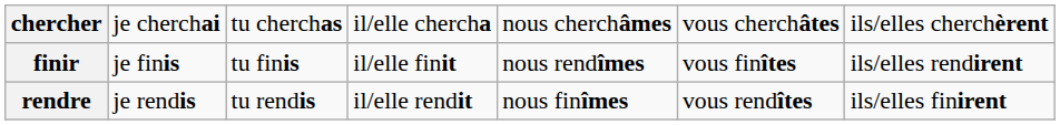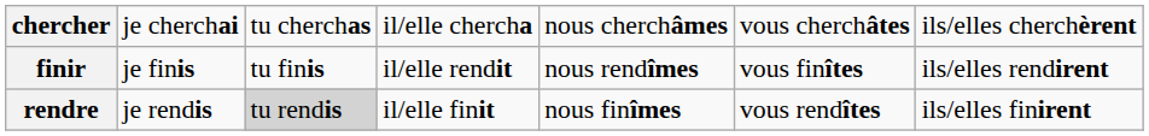 <table class="wikitable">
 <tr>
 <th>chercher</th>
 <td>je cherch<strong>ai</strong></td>
 <td>tu cherch<strong>as</strong></td>
 <td>il/elle cherch<strong>a</strong></td>
 <td>nous cherch<strong>âmes</strong></td>
 <td>vous cherch<strong>âtes</strong></td>
 <td>ils/elles cherch<strong>èrent</strong></td>
 </tr>
 <tr>
 <th>finir</th>
 <td>je fin<strong>is</strong></td>
 <td>tu fin<strong>is</strong></td>
-<td>il/elle fin<strong>it</strong></td>
+<td>il/elle rend<strong>it</strong></td>
 <td>nous rend<strong>îmes</strong></td>
 <td>vous fin<strong>îtes</strong></td>
 <td>ils/elles rend<strong>irent</strong></td>
 </tr>
 <tr>
 <th>rendre</th>
 <td>je rend<strong>is</strong></td>
-<td>tu rend<strong>is</strong></td>
-<td>il/elle rend<strong>it</strong></td>
+<td style="background: lightgrey;">tu rend<strong>is</strong></td>
+<td>il/elle fin<strong>it</strong></td>
 <td>nous fin<strong>îmes</strong></td>
 <td>vous rend<strong>îtes</strong></td>
 <td>ils/elles fin<strong>irent</strong></td>
 </tr>
 </table>
